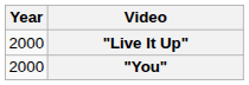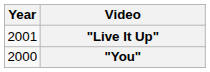 <table class="wikitable plainrowheaders">
 <tr>
 <th>Year</th>
 <th style="width:12em;">Video</th>
 </tr>
 <tr>
-<td>2000</td>
+<td>2001</td>
 <th scope="row">"Live It Up"</th>
 </tr>
 <tr>
 <td>2000</td>
 <th scope="row">"You"</th>
 </tr>
 </table>
